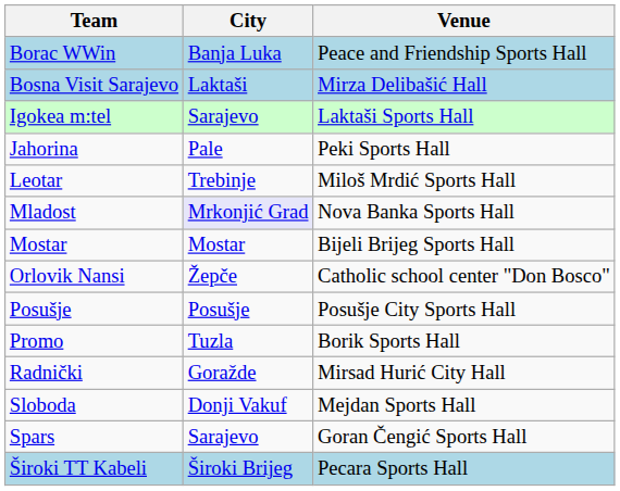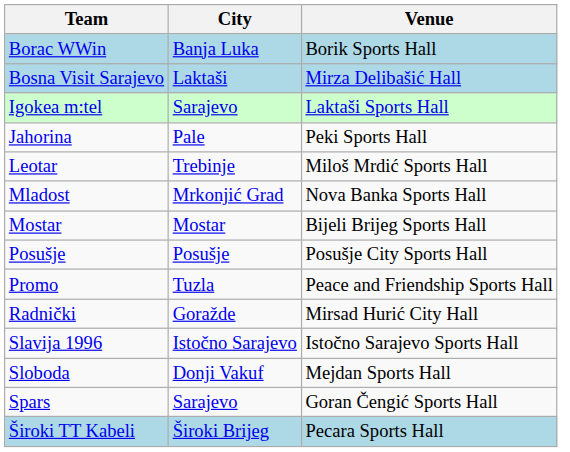 <table class="wikitable sortable">
 <tr>
 <th>Team</th>
 <th>City</th>
 <th>Venue</th>
 </tr>
 <tr bgcolor="lightblue">
 <td><a href='#'>Borac WWin</a></td>
 <td><a href='#'>Banja Luka</a></td>
-<td>Peace and Friendship Sports Hall</td>
+<td>Borik Sports Hall</td>
 </tr>
 <tr bgcolor="lightblue">
 <td><a href='#'>Bosna Visit Sarajevo</a></td>
 <td><a href='#'>Laktaši</a></td>
 <td><a href='#'>Mirza Delibašić Hall</a></td>
 </tr>
 <tr bgcolor="#ccffcc">
 <td><a href='#'>Igokea m:tel</a></td>
 <td><a href='#'>Sarajevo</a></td>
 <td><a href='#'>Laktaši Sports Hall</a></td>
 </tr>
 <tr>
 <td><a href='#'>Jahorina</a></td>
 <td><a href='#'>Pale</a></td>
 <td>Peki Sports Hall</td>
 </tr>
 <tr>
 <td><a href='#'>Leotar</a></td>
 <td><a href='#'>Trebinje</a></td>
 <td>Miloš Mrdić Sports Hall</td>
 </tr>
 <tr>
 <td><a href='#'>Mladost</a></td>
-<td style="background: lavender;"><a href='#'>Mrkonjić Grad</a></td>
+<td><a href='#'>Mrkonjić Grad</a></td>
 <td>Nova Banka Sports Hall</td>
 </tr>
 <tr>
 <td><a href='#'>Mostar</a></td>
 <td><a href='#'>Mostar</a></td>
 <td>Bijeli Brijeg Sports Hall</td>
-</tr>
-<tr>
-<td><a href='#'>Orlovik Nansi</a></td>
-<td><a href='#'>Žepče</a></td>
-<td>Catholic school center "Don Bosco"</td>
 </tr>
 <tr>
 <td><a href='#'>Posušje</a></td>
 <td><a href='#'>Posušje</a></td>
 <td>Posušje City Sports Hall</td>
 </tr>
 <tr>
 <td><a href='#'>Promo</a></td>
 <td><a href='#'>Tuzla</a></td>
-<td>Borik Sports Hall</td>
+<td>Peace and Friendship Sports Hall</td>
 </tr>
 <tr>
 <td><a href='#'>Radnički</a></td>
 <td><a href='#'>Goražde</a></td>
 <td>Mirsad Hurić City Hall</td>
+</tr>
+<tr>
+<td><a href='#'>Slavija 1996</a></td>
+<td><a href='#'>Istočno Sarajevo</a></td>
+<td>Istočno Sarajevo Sports Hall</td>
 </tr>
 <tr>
 <td><a href='#'>Sloboda</a></td>
 <td><a href='#'>Donji Vakuf</a></td>
 <td>Mejdan Sports Hall</td>
 </tr>
 <tr>
 <td><a href='#'>Spars</a></td>
 <td><a href='#'>Sarajevo</a></td>
 <td>Goran Čengić Sports Hall</td>
 </tr>
 <tr bgcolor="lightblue">
 <td><a href='#'>Široki TT Kabeli</a></td>
 <td><a href='#'>Široki Brijeg</a></td>
 <td>Pecara Sports Hall</td>
 </tr>
 </table>
